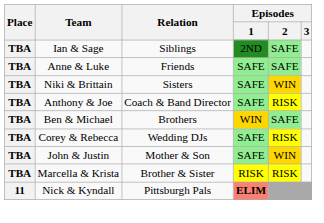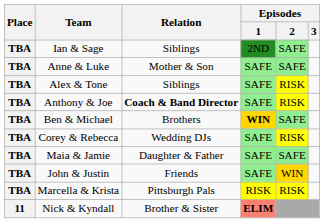 <table class="wikitable" style="text-align: center;">
 <tr>
 <th scope="col" rowspan="2">Place</th>
 <th scope="col" rowspan="2">Team</th>
 <th scope="col" rowspan="2">Relation</th>
 <th colspan="3">Episodes</th>
 </tr>
 <tr>
 <th>1</th>
 <th>2</th>
 <th>3</th>
 </tr>
 <tr>
 <th scope="row">TBA</th>
 <td>Ian & Sage</td>
 <td>Siblings</td>
 <td style="background:forestgreen;">2ND</td>
 <td style="background:lightgreen;">SAFE</td>
 <td></td>
 </tr>
 <tr>
 <th scope="row">TBA</th>
 <td>Anne & Luke</td>
-<td>Friends</td>
+<td>Mother & Son</td>
 <td style="background:lightgreen;">SAFE</td>
 <td style="background:lightgreen;">SAFE</td>
 <td></td>
 </tr>
 <tr>
 <th scope="row">TBA</th>
-<td>Niki & Brittain</td>
-<td>Sisters</td>
+<td>Alex & Tone</td>
+<td>Siblings</td>
 <td style="background:lightgreen;">SAFE</td>
-<td style="background:gold;">WIN</td>
+<td style="background:yellow;">RISK</td>
 <td></td>
 </tr>
 <tr>
 <th scope="row">TBA</th>
 <td>Anthony & Joe</td>
-<td>Coach & Band Director</td>
+<td><strong>Coach & Band Director</strong></td>
 <td style="background:lightgreen;">SAFE</td>
 <td style="background:yellow;">RISK</td>
 <td></td>
 </tr>
 <tr>
 <th scope="row">TBA</th>
 <td>Ben & Michael</td>
 <td>Brothers</td>
-<td style="background:gold;">WIN</td>
+<td style="background:gold;"><strong>WIN</strong></td>
 <td style="background:lightgreen;">SAFE</td>
 <td></td>
 </tr>
 <tr>
 <th scope="row">TBA</th>
 <td>Corey & Rebecca</td>
 <td>Wedding DJs</td>
 <td style="background:lightgreen;">SAFE</td>
 <td style="background:yellow;">RISK</td>
 <td></td>
 </tr>
 <tr>
 <th scope="row">TBA</th>
+<td>Maia & Jamie</td>
+<td>Daughter & Father</td>
+<td style="background:lightgreen;">SAFE</td>
+<td style="background:lightgreen;">SAFE</td>
+<td></td>
+</tr>
+<tr>
+<th scope="row">TBA</th>
 <td>John & Justin</td>
-<td>Mother & Son</td>
+<td>Friends</td>
 <td style="background:lightgreen;">SAFE</td>
 <td style="background:gold;">WIN</td>
 <td></td>
 </tr>
 <tr>
 <th scope="row">TBA</th>
 <td>Marcella & Krista</td>
-<td>Brother & Sister</td>
+<td>Pittsburgh Pals</td>
 <td style="background:yellow;">RISK</td>
 <td style="background:yellow;">RISK</td>
 <td></td>
 </tr>
 <tr>
 <th scope="row">11</th>
 <td>Nick & Kyndall</td>
-<td>Pittsburgh Pals</td>
+<td>Brother & Sister</td>
 <td style="background:salmon;"><strong>ELIM</strong></td>
 <td style="background:darkgrey;" colspan="2"></td>
 </tr>
 </table>
